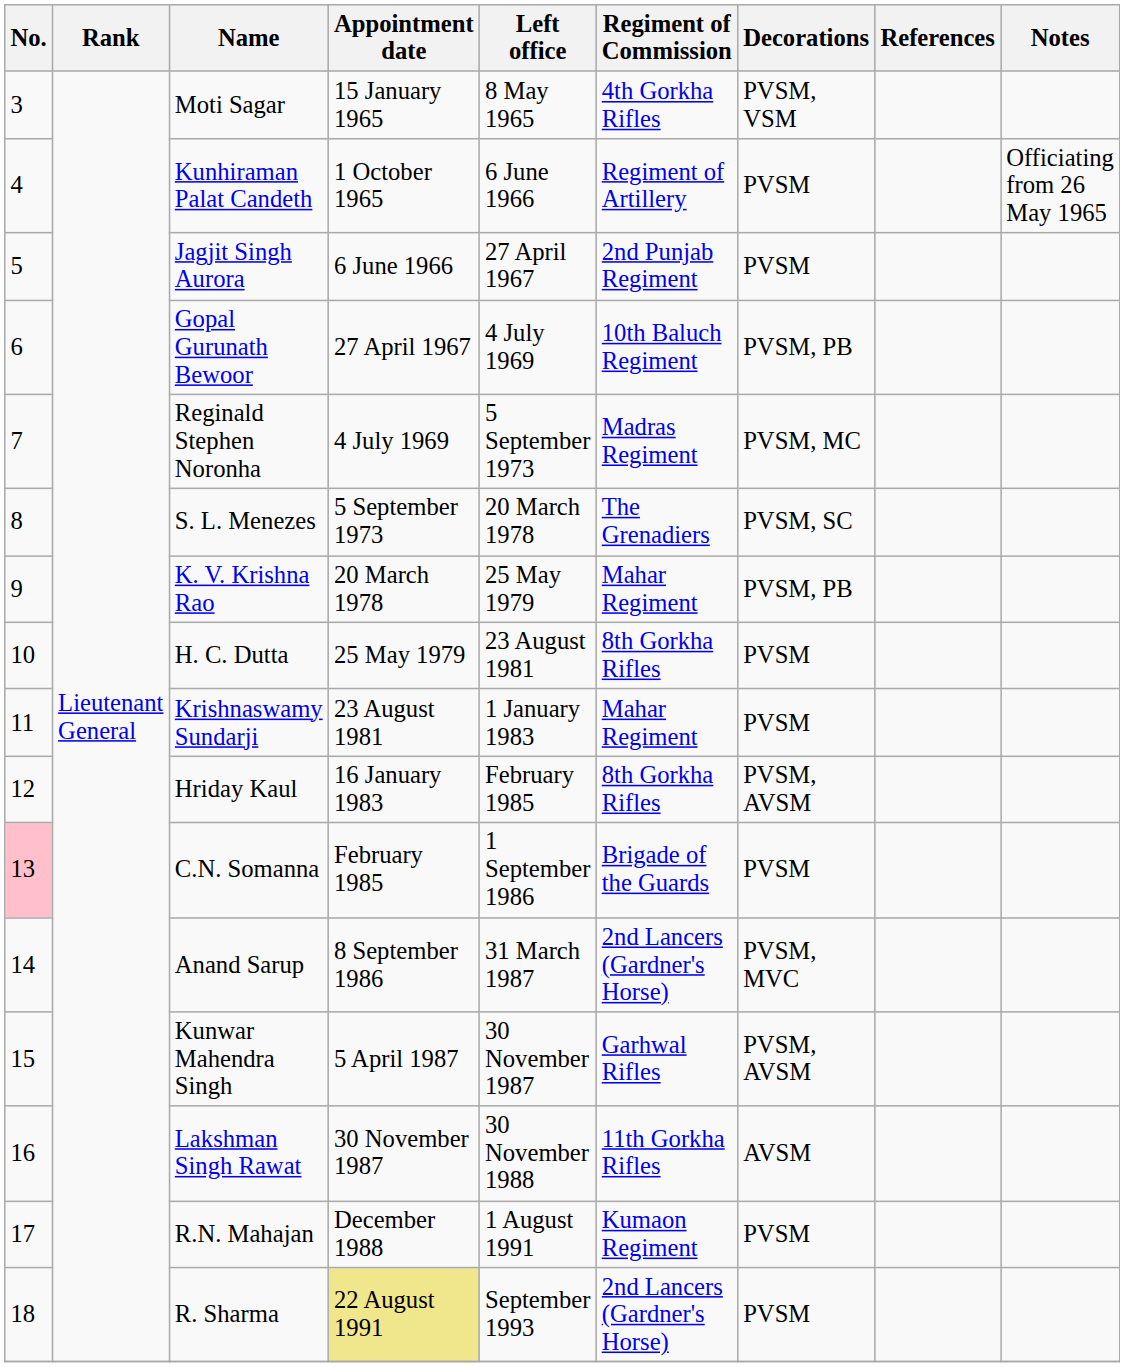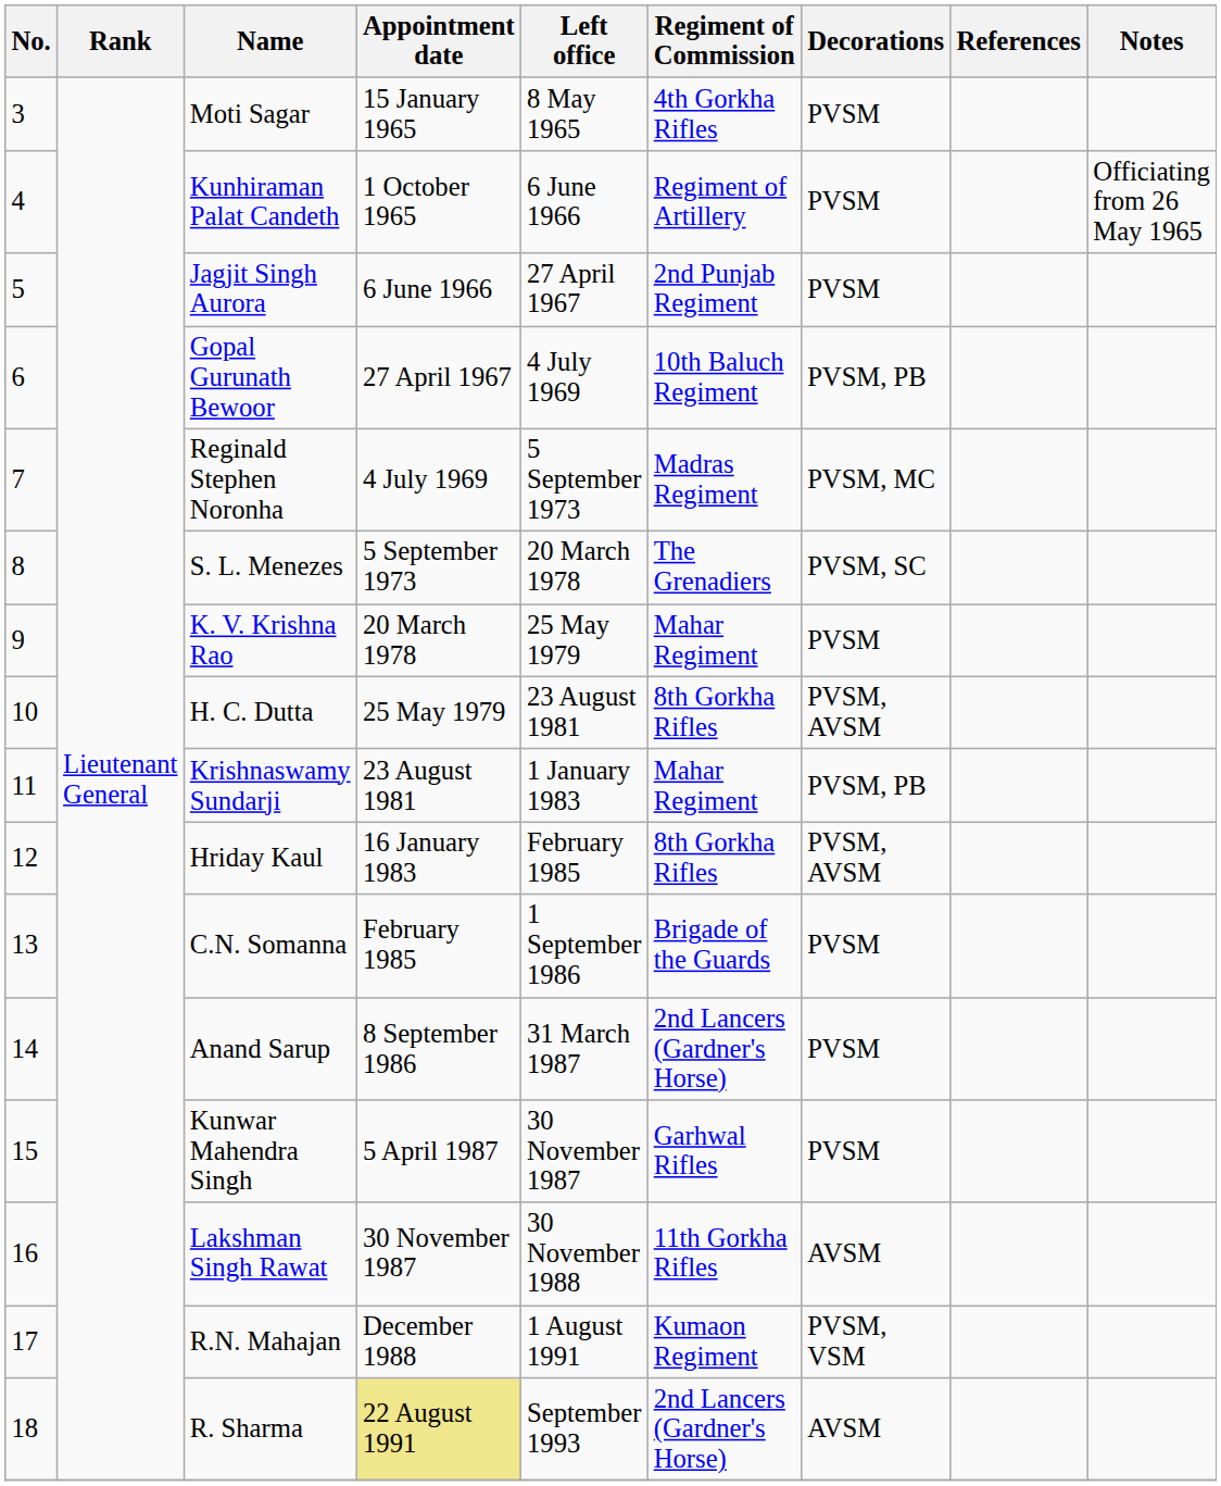 <table class="wikitable sortable">
 <tr>
 <th>No.</th>
 <th>Rank</th>
 <th>Name</th>
 <th>Appointment date</th>
 <th>Left office</th>
 <th>Regiment of Commission</th>
 <th>Decorations</th>
 <th>References</th>
 <th>Notes</th>
 </tr>
 <tr>
 <td>3</td>
 <td rowspan="16"><a href='#'>Lieutenant General</a></td>
 <td>Moti Sagar</td>
 <td>15 January 1965</td>
 <td>8 May 1965</td>
 <td><a href='#'>4th Gorkha Rifles</a></td>
-<td>PVSM, VSM</td>
+<td>PVSM</td>
 <td></td>
 <td></td>
 </tr>
 <tr>
 <td>4</td>
 <td><a href='#'>Kunhiraman Palat Candeth</a></td>
 <td>1 October 1965</td>
 <td>6 June 1966</td>
 <td><a href='#'>Regiment of Artillery</a></td>
 <td>PVSM</td>
 <td></td>
 <td>Officiating from 26 May 1965</td>
 </tr>
 <tr>
 <td>5</td>
 <td><a href='#'>Jagjit Singh Aurora</a></td>
 <td>6 June 1966</td>
 <td>27 April 1967</td>
 <td><a href='#'>2nd Punjab Regiment</a></td>
 <td>PVSM</td>
 <td></td>
 <td></td>
 </tr>
 <tr>
 <td>6</td>
 <td><a href='#'>Gopal Gurunath Bewoor</a></td>
 <td>27 April 1967</td>
 <td>4 July 1969</td>
 <td><a href='#'>10th Baluch Regiment</a></td>
 <td>PVSM, PB</td>
 <td></td>
 <td></td>
 </tr>
 <tr>
 <td>7</td>
 <td>Reginald Stephen Noronha</td>
 <td>4 July 1969</td>
 <td>5 September 1973</td>
 <td><a href='#'>Madras Regiment</a></td>
 <td>PVSM, MC</td>
 <td></td>
 <td></td>
 </tr>
 <tr>
 <td>8</td>
 <td>S. L. Menezes</td>
 <td>5 September 1973</td>
 <td>20 March 1978</td>
 <td><a href='#'>The Grenadiers</a></td>
 <td>PVSM, SC</td>
 <td></td>
 <td></td>
 </tr>
 <tr>
 <td>9</td>
 <td><a href='#'>K. V. Krishna Rao</a></td>
 <td>20 March 1978</td>
 <td>25 May 1979</td>
 <td><a href='#'>Mahar Regiment</a></td>
-<td>PVSM, PB</td>
+<td>PVSM</td>
 <td></td>
 <td></td>
 </tr>
 <tr>
 <td>10</td>
 <td>H. C. Dutta</td>
 <td>25 May 1979</td>
 <td>23 August 1981</td>
 <td><a href='#'>8th Gorkha Rifles</a></td>
-<td>PVSM</td>
+<td>PVSM, AVSM</td>
 <td></td>
 <td></td>
 </tr>
 <tr>
 <td>11</td>
 <td><a href='#'>Krishnaswamy Sundarji</a></td>
 <td>23 August 1981</td>
 <td>1 January 1983</td>
 <td><a href='#'>Mahar Regiment</a></td>
-<td>PVSM</td>
+<td>PVSM, PB</td>
 <td></td>
 <td></td>
 </tr>
 <tr>
 <td>12</td>
 <td>Hriday Kaul</td>
 <td>16 January 1983</td>
 <td>February 1985</td>
 <td><a href='#'>8th Gorkha Rifles</a></td>
 <td>PVSM, AVSM</td>
 <td></td>
 <td></td>
 </tr>
 <tr>
-<td style="background: pink;">13</td>
+<td>13</td>
 <td>C.N. Somanna</td>
 <td>February 1985</td>
 <td>1 September 1986</td>
 <td><a href='#'>Brigade of the Guards</a></td>
 <td>PVSM</td>
 <td></td>
 <td></td>
 </tr>
 <tr>
 <td>14</td>
 <td>Anand Sarup</td>
 <td>8 September 1986</td>
 <td>31 March 1987</td>
 <td><a href='#'>2nd Lancers (Gardner's Horse)</a></td>
-<td>PVSM, MVC</td>
+<td>PVSM</td>
 <td></td>
 <td></td>
 </tr>
 <tr>
 <td>15</td>
 <td>Kunwar Mahendra Singh</td>
 <td>5 April 1987</td>
 <td>30 November 1987</td>
 <td><a href='#'>Garhwal Rifles</a></td>
-<td>PVSM, AVSM</td>
+<td>PVSM</td>
 <td></td>
 <td></td>
 </tr>
 <tr>
 <td>16</td>
 <td><a href='#'>Lakshman Singh Rawat</a></td>
 <td>30 November 1987</td>
 <td>30 November 1988</td>
 <td><a href='#'>11th Gorkha Rifles</a></td>
 <td>AVSM</td>
 <td></td>
 <td></td>
 </tr>
 <tr>
 <td>17</td>
 <td>R.N. Mahajan</td>
 <td>December 1988</td>
 <td>1 August 1991</td>
 <td><a href='#'>Kumaon Regiment</a></td>
-<td>PVSM</td>
+<td>PVSM, VSM</td>
 <td></td>
 <td></td>
 </tr>
 <tr>
 <td>18</td>
 <td>R. Sharma</td>
 <td style="background: khaki;">22 August 1991</td>
 <td>September 1993</td>
 <td><a href='#'>2nd Lancers (Gardner's Horse)</a></td>
-<td>PVSM</td>
+<td>AVSM</td>
 <td></td>
 <td></td>
 </tr>
 <tr>
 </tr>
 </table>
